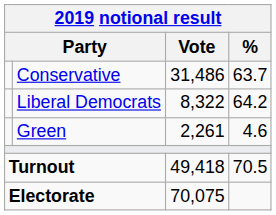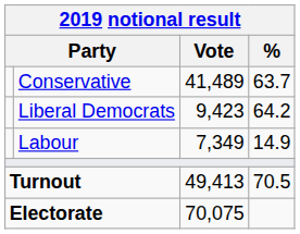 <table class="wikitable">
 <tr>
 <th colspan="4"><a href='#'>2019</a> <a href='#'>notional result</a></th>
 </tr>
 <tr>
 <th bgcolor="#DDDDFF" width="130px" colspan="2">Party</th>
 <th bgcolor="#DDDDFF" width="50px">Vote</th>
 <th bgcolor="#DDDDFF" width="30px">%</th>
 </tr>
 <tr>
 <td></td>
 <td><a href='#'>Conservative</a></td>
-<td align=right>31,486</td>
+<td align=right>41,489</td>
 <td align=right>63.7</td>
 </tr>
 <tr>
 <td></td>
 <td><a href='#'>Liberal Democrats</a></td>
-<td align=right>8,322</td>
+<td align=right>9,423</td>
 <td align=right>64.2</td>
 </tr>
 <tr>
 <td></td>
-<td><a href='#'>Green</a></td>
-<td align=right>2,261</td>
-<td align=right>4.6</td>
+<td><a href='#'>Labour</a></td>
+<td align=right>7,349</td>
+<td align=right>14.9</td>
 </tr>
 <tr>
 <td colspan="4" bgcolor="#EAECF0"></td>
 </tr>
 <tr>
 <td colspan="2"><strong>Turnout</strong></td>
-<td align=right>49,418</td>
+<td align=right>49,413</td>
 <td align=right>70.5</td>
 </tr>
 <tr>
 <td colspan="2"><strong>Electorate</strong></td>
 <td align=right>70,075</td>
 </tr>
 </table>
